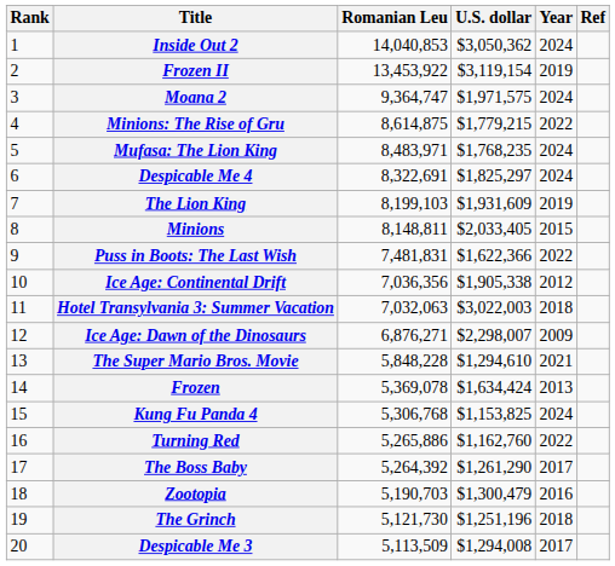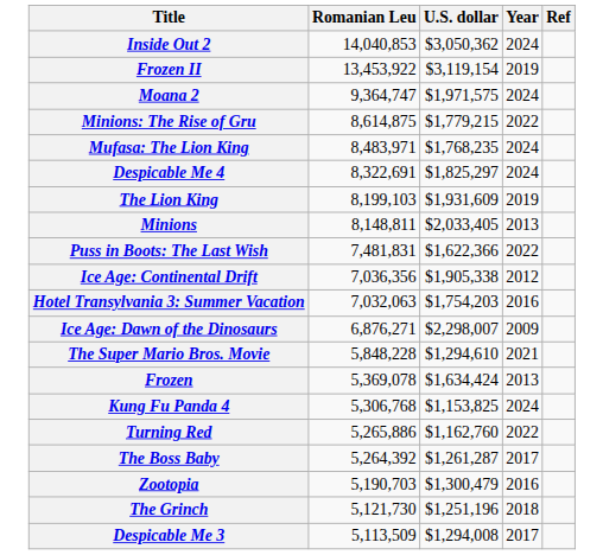 <table class="wikitable sortable plainrowheaders" style="margin:auto; margin:auto;">
 <tr>
-<th scope="col">Rank</th>
 <th scope="col">Title</th>
 <th scope="col">Romanian Leu</th>
 <th scope="col">U.S. dollar</th>
 <th scope="col">Year</th>
 <th scope="col" class="unsortable">Ref</th>
 </tr>
 <tr>
-<td>1</td>
 <th scope="row"><em><a href='#'>Inside Out 2</a></em></th>
 <td align="right">14,040,853</td>
 <td align="right">$3,050,362</td>
 <td style="text-align:center;">2024</td>
 <td style="text-align:center;"></td>
 </tr>
 <tr>
-<td>2</td>
 <th scope="row"><em><a href='#'>Frozen II</a></em></th>
 <td align="right">13,453,922</td>
 <td align="right">$3,119,154</td>
 <td style="text-align:center;">2019</td>
 <td style="text-align:center;"></td>
 </tr>
 <tr>
-<td>3</td>
 <th scope="row"><em><a href='#'>Moana 2</a></em></th>
 <td align="right">9,364,747</td>
 <td align="right">$1,971,575</td>
 <td style="text-align:center;">2024</td>
 <td style="text-align:center;"></td>
 </tr>
 <tr>
-<td>4</td>
 <th scope="row"><em><a href='#'>Minions: The Rise of Gru</a></em></th>
 <td align="right">8,614,875</td>
 <td align="right">$1,779,215</td>
 <td style="text-align:center;">2022</td>
 <td style="text-align:center;"></td>
 </tr>
 <tr>
-<td>5</td>
 <th scope="row"><em><a href='#'>Mufasa: The Lion King</a></em></th>
 <td align="right">8,483,971</td>
 <td align="right">$1,768,235</td>
 <td style="text-align:center;">2024</td>
 <td style="text-align:center;"></td>
 </tr>
 <tr>
-<td>6</td>
 <th scope="row"><em><a href='#'>Despicable Me 4</a></em></th>
 <td align="right">8,322,691</td>
 <td align="right">$1,825,297</td>
 <td style="text-align:center;">2024</td>
 <td style="text-align:center;"></td>
 </tr>
 <tr>
-<td>7</td>
 <th scope="row"><em><a href='#'>The Lion King</a></em></th>
 <td align="right">8,199,103</td>
 <td align="right">$1,931,609</td>
 <td style="text-align:center;">2019</td>
 <td style="text-align:center;"></td>
 </tr>
 <tr>
-<td>8</td>
 <th scope="row"><em><a href='#'>Minions</a></em></th>
 <td align="right">8,148,811</td>
 <td align="right">$2,033,405</td>
-<td style="text-align:center;">2015</td>
+<td style="text-align:center;">2013</td>
 <td style="text-align:center;"></td>
 </tr>
 <tr>
-<td>9</td>
 <th scope="row"><em><a href='#'>Puss in Boots: The Last Wish</a></em></th>
 <td align="right">7,481,831</td>
 <td align="right">$1,622,366</td>
 <td style="text-align:center;">2022</td>
 <td style="text-align:center;"></td>
 </tr>
 <tr>
-<td>10</td>
 <th scope="row"><em><a href='#'>Ice Age: Continental Drift</a></em></th>
 <td align="right">7,036,356</td>
 <td align="right">$1,905,338</td>
 <td style="text-align:center;">2012</td>
 <td style="text-align:center;"></td>
 </tr>
 <tr>
-<td>11</td>
 <th scope="row"><em><a href='#'>Hotel Transylvania 3: Summer Vacation</a></em></th>
 <td align="right">7,032,063</td>
-<td align="right">$3,022,003</td>
-<td style="text-align:center;">2018</td>
+<td align="right">$1,754,203</td>
+<td style="text-align:center;">2016</td>
 <td style="text-align:center;"></td>
 </tr>
 <tr>
-<td>12</td>
 <th scope="row"><em><a href='#'>Ice Age: Dawn of the Dinosaurs</a></em></th>
 <td align="right">6,876,271</td>
 <td align="right">$2,298,007</td>
 <td style="text-align:center;">2009</td>
 <td style="text-align:center;"></td>
 </tr>
 <tr>
-<td>13</td>
 <th scope="row"><em><a href='#'>The Super Mario Bros. Movie</a></em></th>
 <td align="right">5,848,228</td>
 <td align="right">$1,294,610</td>
 <td style="text-align:center;">2021</td>
 <td style="text-align:center;"></td>
 </tr>
 <tr>
-<td>14</td>
 <th scope="row"><em><a href='#'>Frozen</a></em></th>
 <td align="right">5,369,078</td>
 <td align="right">$1,634,424</td>
 <td style="text-align:center;">2013</td>
 <td style="text-align:center;"></td>
 </tr>
 <tr>
-<td>15</td>
 <th scope="row"><em><a href='#'>Kung Fu Panda 4</a></em></th>
 <td align="right">5,306,768</td>
 <td align="right">$1,153,825</td>
 <td style="text-align:center;">2024</td>
 <td style="text-align:center;"></td>
 </tr>
 <tr>
-<td>16</td>
 <th scope="row"><em><a href='#'>Turning Red</a></em></th>
 <td align="right">5,265,886</td>
 <td align="right">$1,162,760</td>
 <td style="text-align:center;">2022</td>
 <td style="text-align:center;"></td>
 </tr>
 <tr>
-<td>17</td>
 <th scope="row"><em><a href='#'>The Boss Baby</a></em></th>
 <td align="right">5,264,392</td>
-<td align="right">$1,261,290</td>
+<td align="right">$1,261,287</td>
 <td style="text-align:center;">2017</td>
 <td style="text-align:center;"></td>
 </tr>
 <tr>
-<td>18</td>
 <th scope="row"><em><a href='#'>Zootopia</a></em></th>
 <td align="right">5,190,703</td>
 <td align="right">$1,300,479</td>
 <td style="text-align:center;">2016</td>
 <td style="text-align:center;"></td>
 </tr>
 <tr>
-<td>19</td>
 <th scope="row"><em><a href='#'>The Grinch</a></em></th>
 <td align="right">5,121,730</td>
 <td align="right">$1,251,196</td>
 <td style="text-align:center;">2018</td>
 <td style="text-align:center;"></td>
 </tr>
 <tr>
-<td>20</td>
 <th scope="row"><em><a href='#'>Despicable Me 3</a></em></th>
 <td align="right">5,113,509</td>
 <td align="right">$1,294,008</td>
 <td style="text-align:center;">2017</td>
 <td style="text-align:center;"></td>
 </tr>
 </table>
